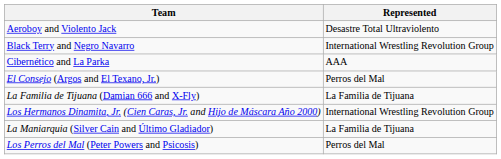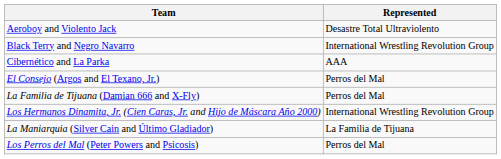 <table style="font-size: 85%" class="wikitable sortable">
 <tr>
 <th><strong>Team</strong></th>
 <th><strong>Represented</strong></th>
 </tr>
 <tr>
 <td><a href='#'>Aeroboy</a> and <a href='#'>Violento Jack</a></td>
 <td>Desastre Total Ultraviolento</td>
 </tr>
 <tr>
 <td><a href='#'>Black Terry</a> and <a href='#'>Negro Navarro</a></td>
 <td>International Wrestling Revolution Group</td>
 </tr>
 <tr>
 <td><a href='#'>Cibernético</a> and <a href='#'>La Parka</a></td>
 <td>AAA</td>
 </tr>
 <tr>
 <td><em><a href='#'>El Consejo</a></em> (<a href='#'>Argos</a> and <a href='#'>El Texano, Jr.</a>)</td>
 <td>Perros del Mal</td>
 </tr>
 <tr>
 <td><em>La Familia de Tijuana</em> (<a href='#'>Damian 666</a> and <a href='#'>X-Fly</a>)</td>
-<td>La Familia de Tijuana</td>
+<td>Perros del Mal</td>
 </tr>
 <tr>
 <td><em><a href='#'>Los Hermanos Dinamita, Jr.</a> (<a href='#'>Cien Caras, Jr.</a> and <a href='#'>Hijo de Máscara Año 2000</a>)</em></td>
 <td>International Wrestling Revolution Group</td>
 </tr>
 <tr>
 <td><em>La Maniarquia</em> (<a href='#'>Silver Cain</a> and <a href='#'>Último Gladiador</a>)</td>
 <td>La Familia de Tijuana</td>
 </tr>
 <tr>
 <td><em><a href='#'>Los Perros del Mal</a></em> (<a href='#'>Peter Powers</a> and <a href='#'>Psicosis</a>)</td>
 <td>Perros del Mal</td>
 </tr>
 </table>
